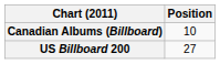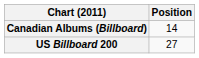 <table class="wikitable sortable plainrowheaders" style="text-align:center">
 <tr>
 <th scope="col">Chart (2011)</th>
 <th scope="col">Position</th>
 </tr>
 <tr>
 <th scope="row">Canadian Albums (<em>Billboard</em>)</th>
-<td>10</td>
+<td>14</td>
 </tr>
 <tr>
 <th scope="row">US <em>Billboard</em> 200</th>
 <td>27</td>
 </tr>
 </table>
